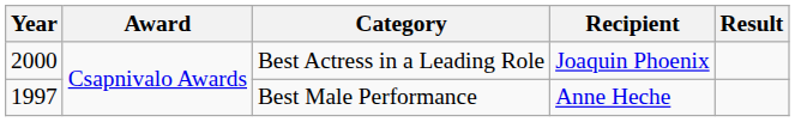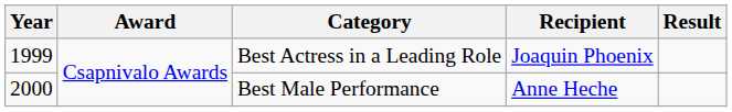 <table class="wikitable sortable">
 <tr>
 <th>Year</th>
 <th>Award</th>
 <th>Category</th>
 <th>Recipient</th>
 <th>Result</th>
 </tr>
 <tr>
-<td>2000</td>
+<td>1999</td>
 <td rowspan="2"><a href='#'>Csapnivalo Awards</a> </td>
 <td>Best Actress in a Leading Role</td>
 <td><a href='#'>Joaquin Phoenix</a></td>
 <td></td>
 </tr>
 <tr>
-<td>1997</td>
+<td>2000</td>
 <td>Best Male Performance</td>
 <td><a href='#'>Anne Heche</a></td>
 <td></td>
 </tr>
 </table>
